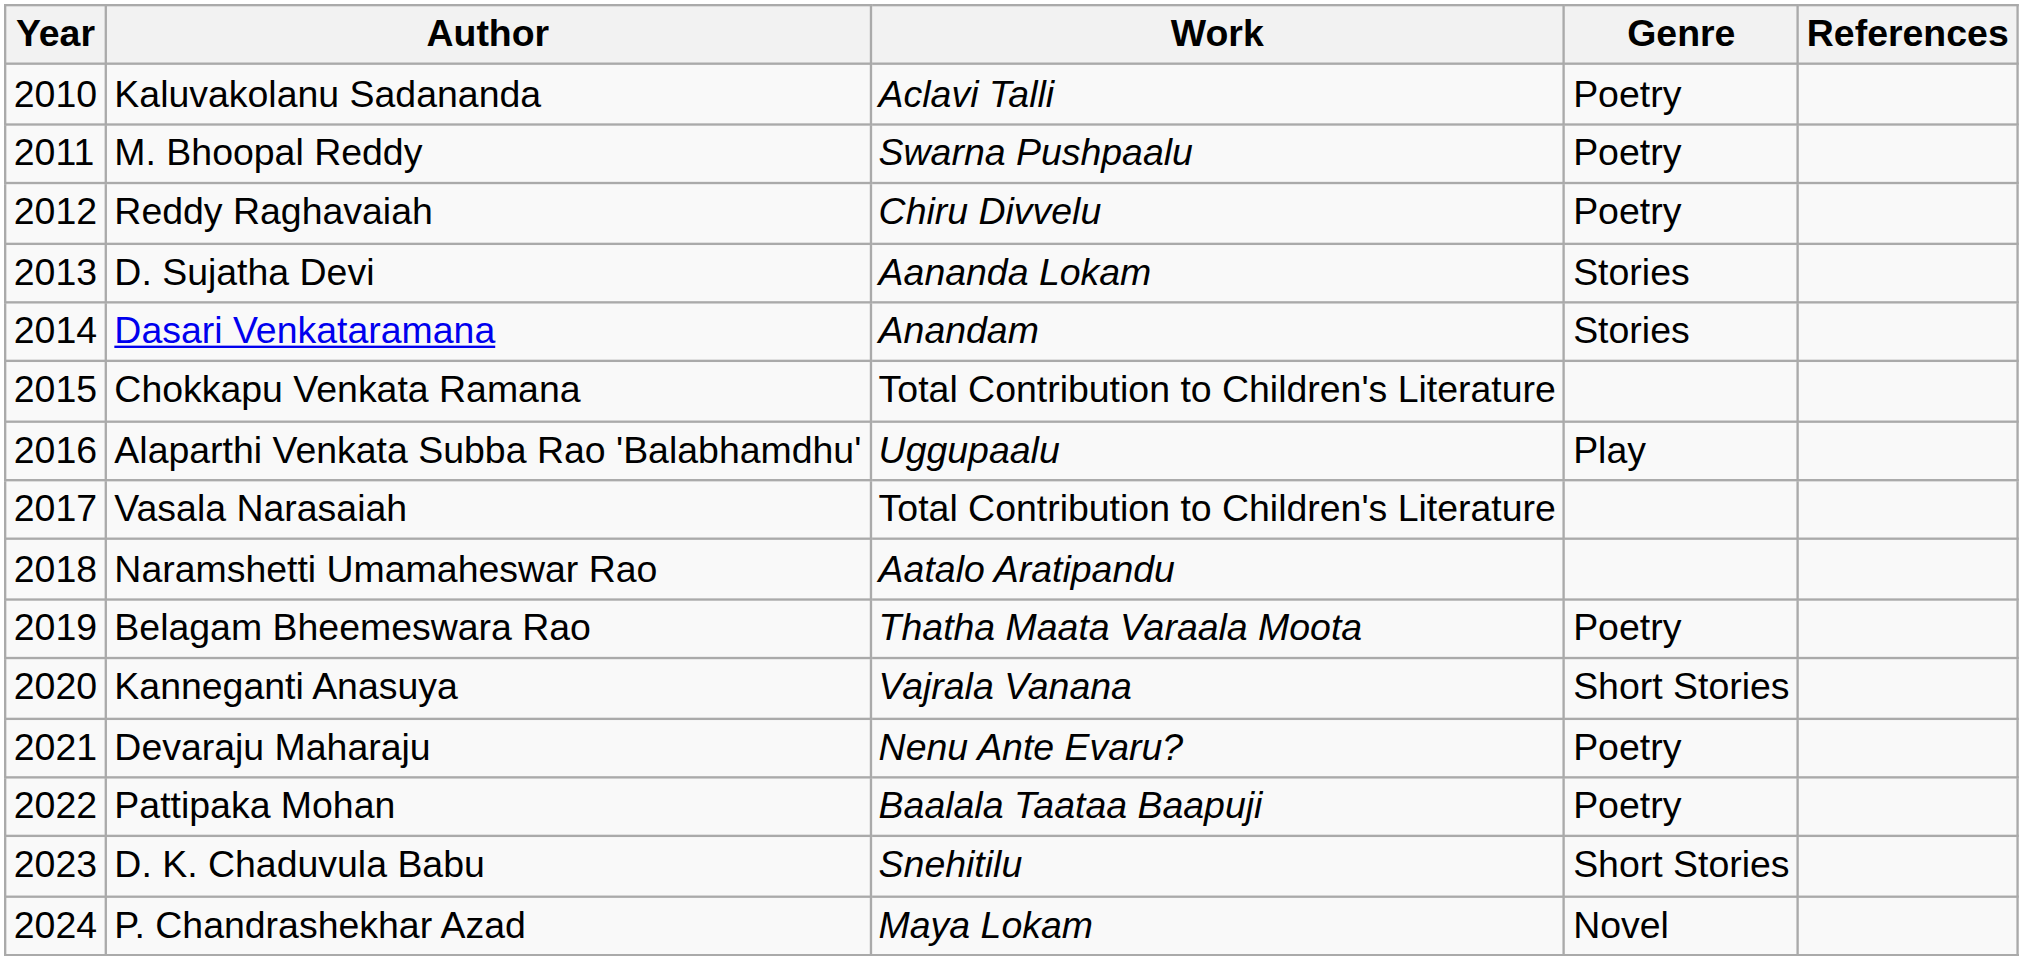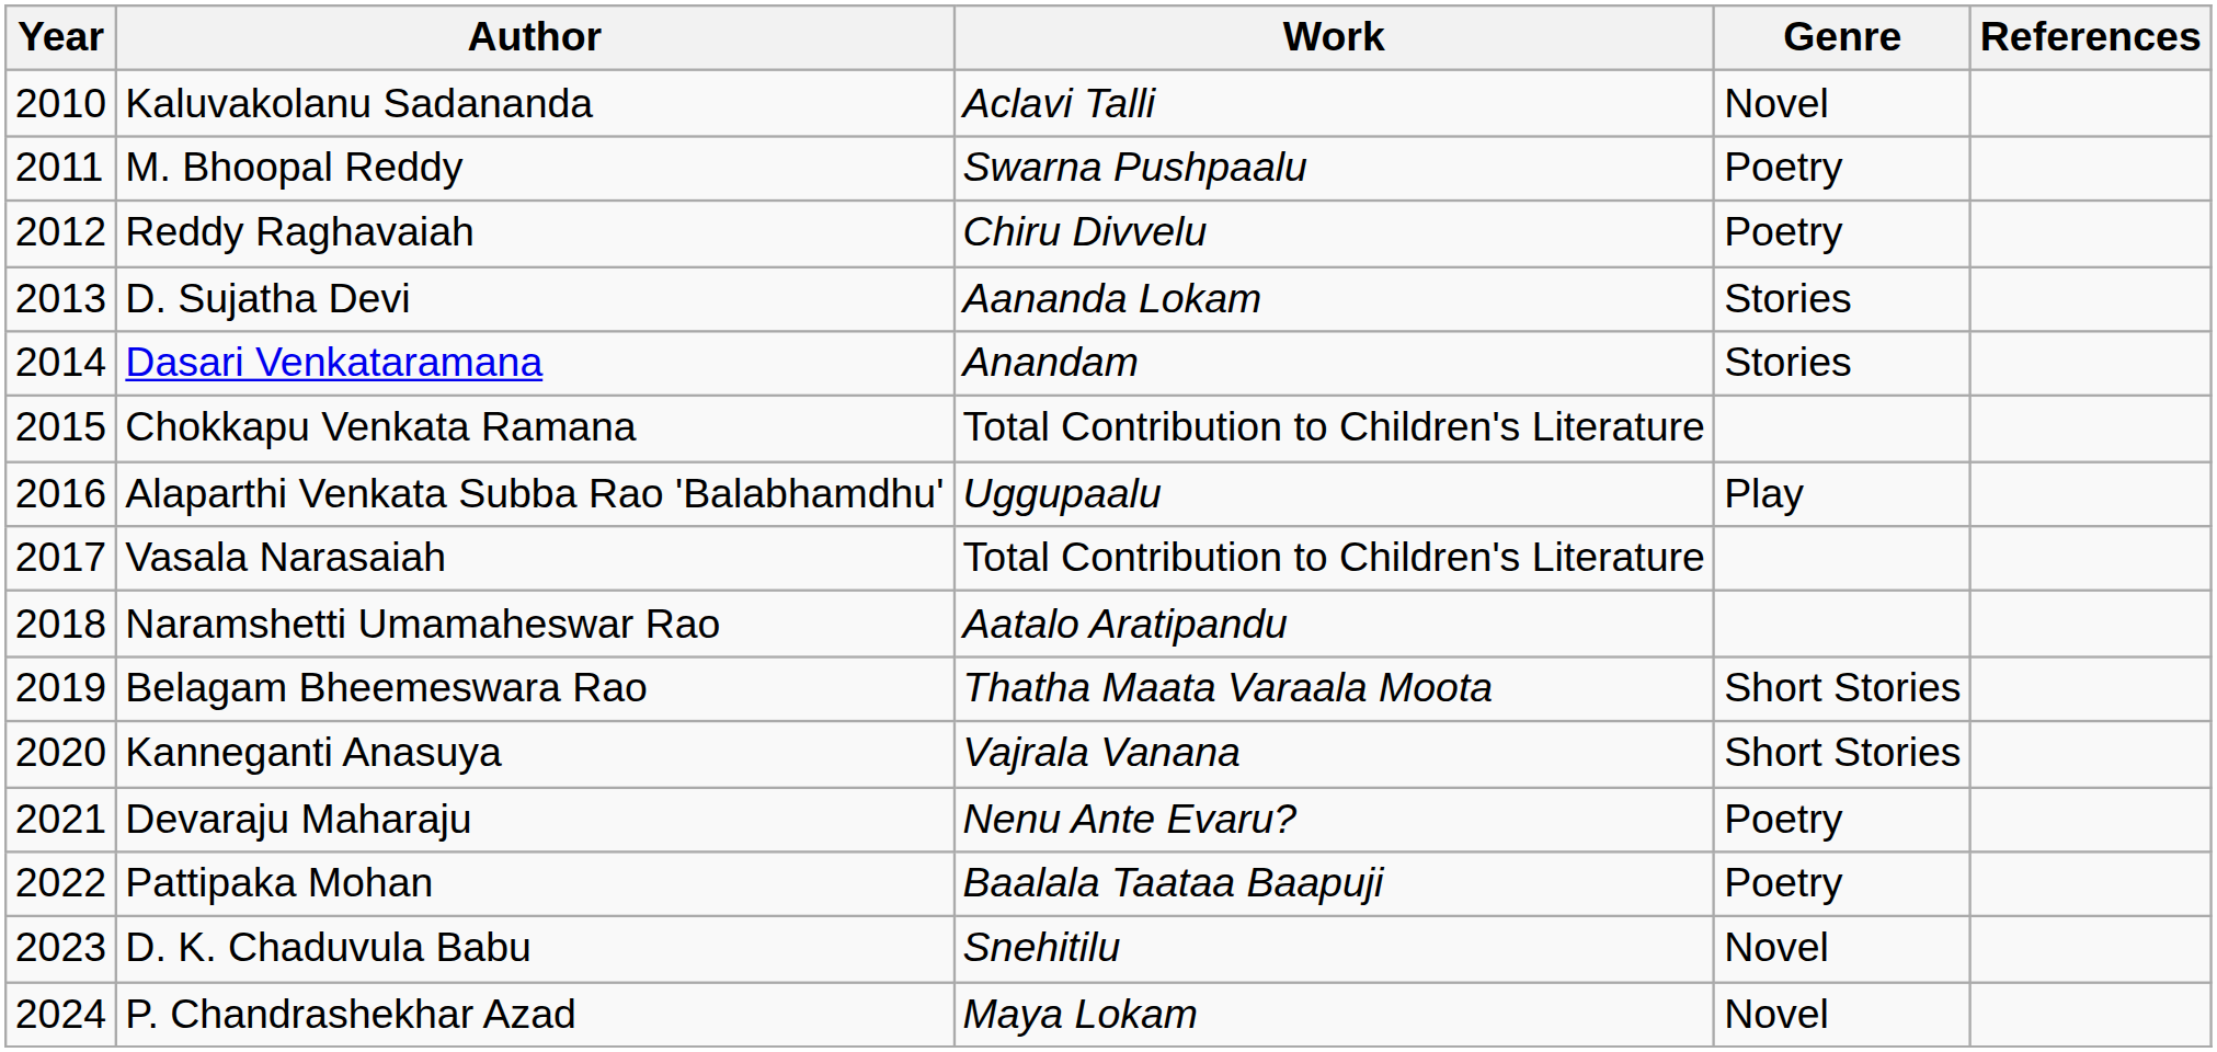 <table class="wikitable sortable">
 <tr>
 <th>Year</th>
 <th>Author</th>
 <th>Work</th>
 <th>Genre</th>
 <th class="unsortable">References</th>
 </tr>
 <tr>
 <td>2010</td>
 <td>Kaluvakolanu Sadananda</td>
 <td><em>Aclavi Talli</em></td>
-<td>Poetry</td>
+<td>Novel</td>
 <td></td>
 </tr>
 <tr>
 <td>2011</td>
 <td>M. Bhoopal Reddy</td>
 <td><em>Swarna Pushpaalu</em></td>
 <td>Poetry</td>
 <td></td>
 </tr>
 <tr>
 <td>2012</td>
 <td>Reddy Raghavaiah</td>
 <td><em>Chiru Divvelu</em></td>
 <td>Poetry</td>
 <td></td>
 </tr>
 <tr>
 <td>2013</td>
 <td>D. Sujatha Devi</td>
 <td><em>Aananda Lokam</em></td>
 <td>Stories</td>
 <td></td>
 </tr>
 <tr>
 <td>2014</td>
 <td><a href='#'>Dasari Venkataramana</a></td>
 <td><em>Anandam</em></td>
 <td>Stories</td>
 <td></td>
 </tr>
 <tr>
 <td>2015</td>
 <td>Chokkapu Venkata Ramana</td>
 <td>Total Contribution to Children's Literature</td>
 <td></td>
 <td></td>
 </tr>
 <tr>
 <td>2016</td>
 <td>Alaparthi Venkata Subba Rao 'Balabhamdhu'</td>
 <td><em>Uggupaalu</em></td>
 <td>Play</td>
 <td></td>
 </tr>
 <tr>
 <td>2017</td>
 <td>Vasala Narasaiah</td>
 <td>Total Contribution to Children's Literature</td>
 <td></td>
 <td></td>
 </tr>
 <tr>
 <td>2018</td>
 <td>Naramshetti Umamaheswar Rao</td>
 <td><em>Aatalo Aratipandu</em></td>
 <td></td>
 <td></td>
 </tr>
 <tr>
 <td>2019</td>
 <td>Belagam Bheemeswara Rao</td>
 <td><em>Thatha Maata Varaala Moota</em></td>
-<td>Poetry</td>
+<td>Short Stories</td>
 <td></td>
 </tr>
 <tr>
 <td>2020</td>
 <td>Kanneganti Anasuya</td>
 <td><em>Vajrala Vanana</em></td>
 <td>Short Stories</td>
 <td></td>
 </tr>
 <tr>
 <td>2021</td>
 <td>Devaraju Maharaju</td>
 <td><em>Nenu Ante Evaru?</em></td>
 <td>Poetry</td>
 <td></td>
 </tr>
 <tr>
 <td>2022</td>
 <td>Pattipaka Mohan</td>
 <td><em>Baalala Taataa Baapuji</em></td>
 <td>Poetry</td>
 <td></td>
 </tr>
 <tr>
 <td>2023</td>
 <td>D. K. Chaduvula Babu</td>
 <td><em>Snehitilu</em></td>
-<td>Short Stories</td>
+<td>Novel</td>
 <td></td>
 </tr>
 <tr>
 <td>2024</td>
 <td>P. Chandrashekhar Azad</td>
 <td><em>Maya Lokam</em></td>
 <td>Novel</td>
 <td></td>
 </tr>
 <tr>
 </tr>
 </table>
